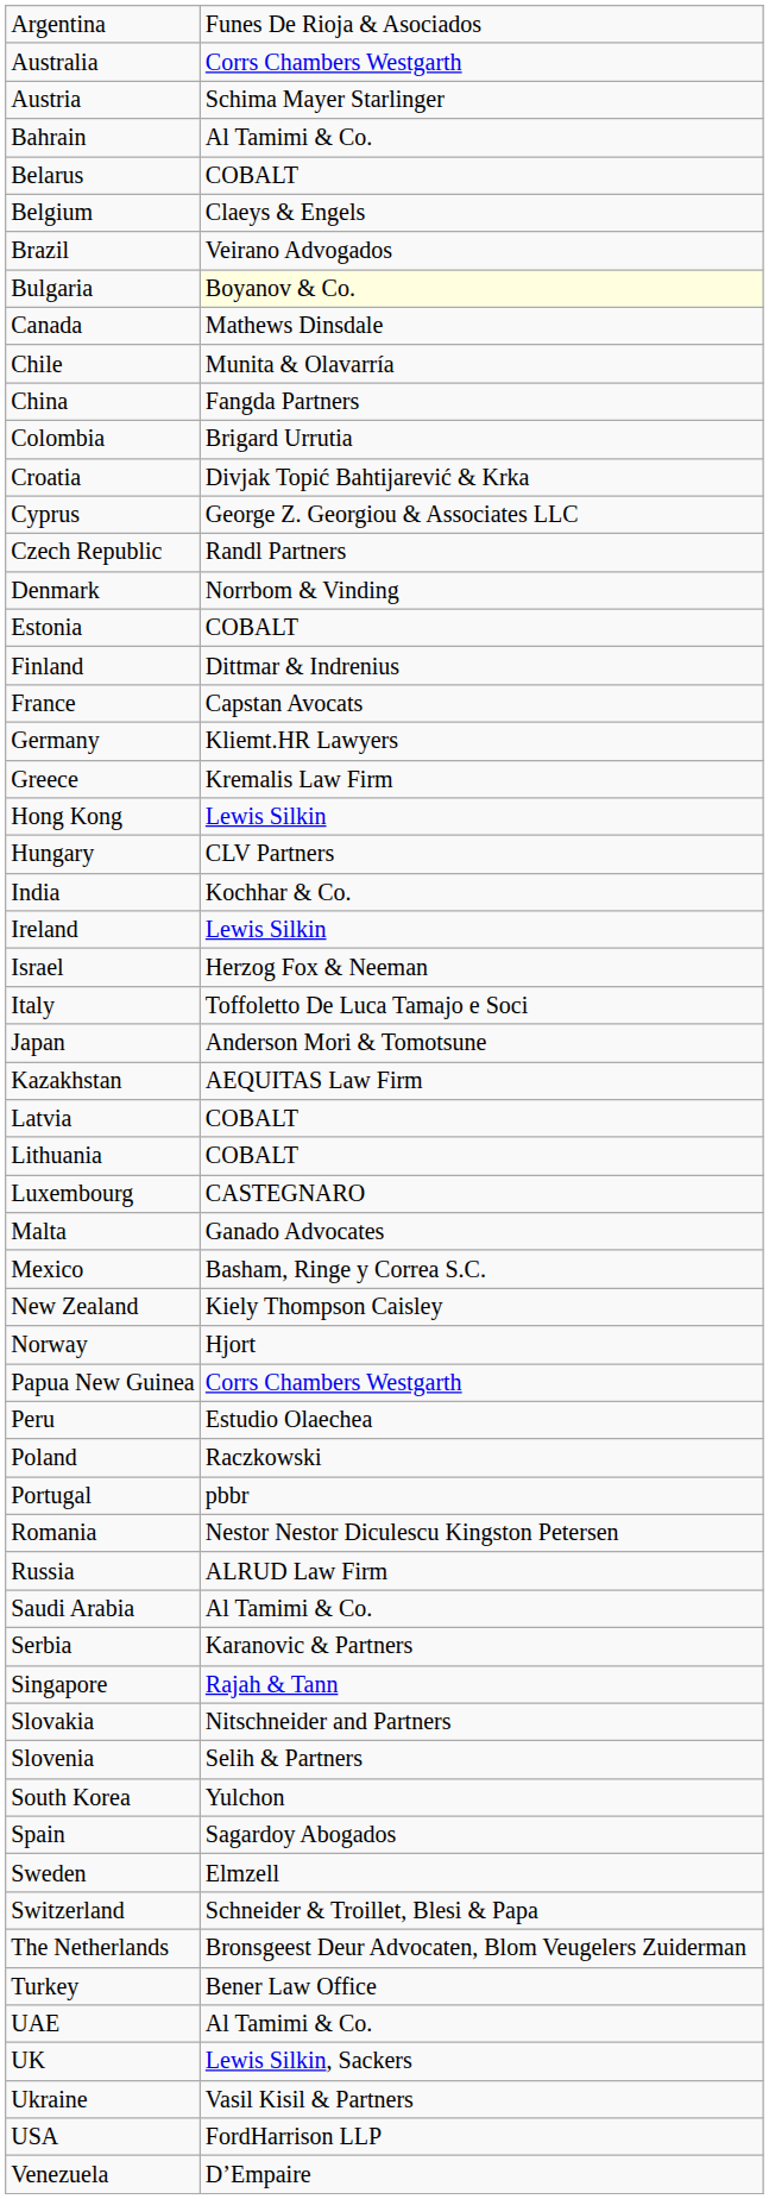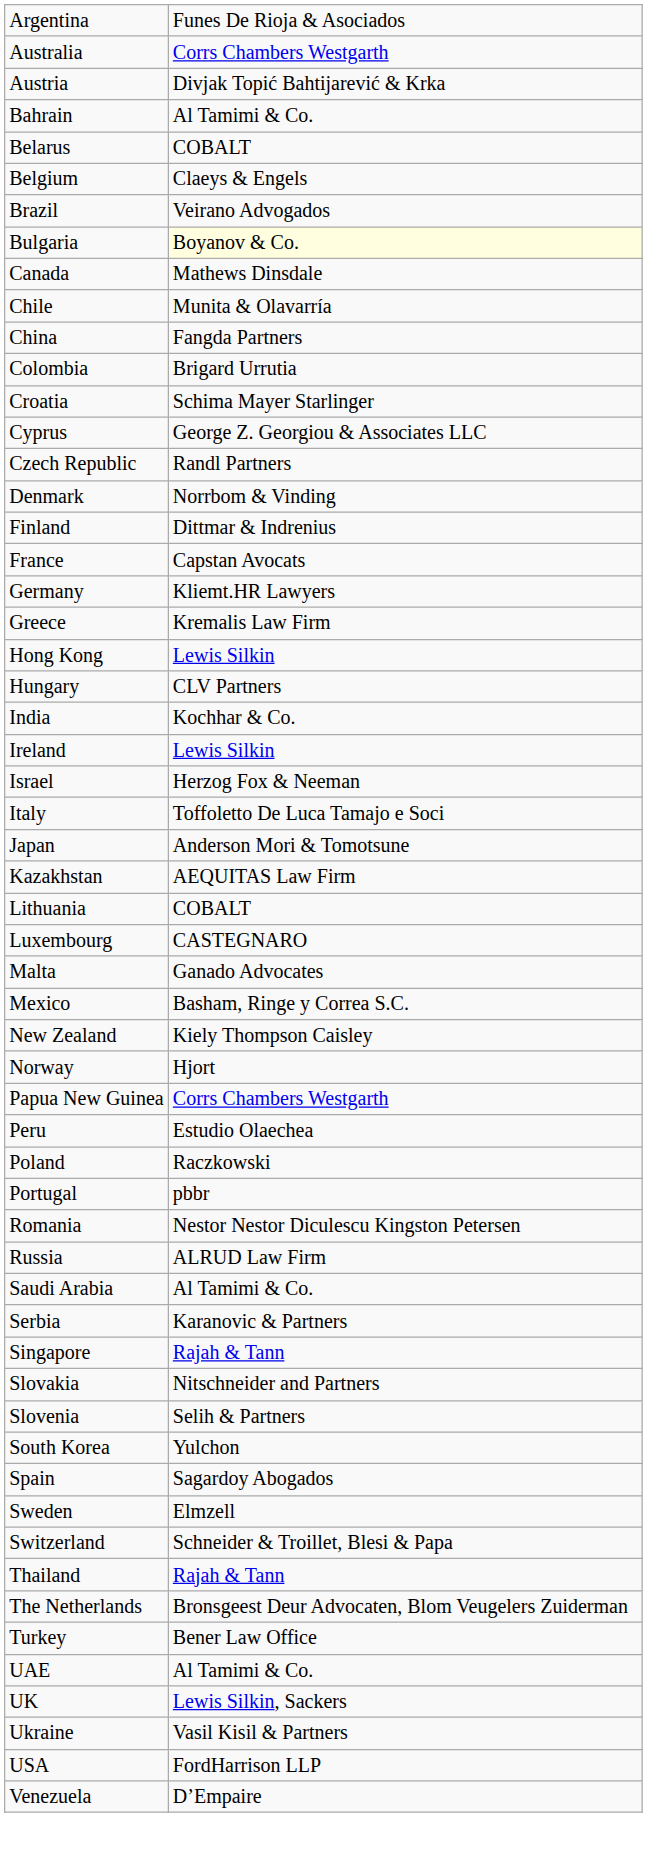 <table class="wikitable">
 <tr>
 <td>Argentina</td>
 <td>Funes De Rioja & Asociados</td>
 </tr>
 <tr>
 <td>Australia</td>
 <td><a href='#'>Corrs Chambers Westgarth</a></td>
 </tr>
 <tr>
 <td>Austria</td>
-<td>Schima Mayer Starlinger</td>
+<td>Divjak Topić Bahtijarević & Krka</td>
 </tr>
 <tr>
 <td>Bahrain</td>
 <td>Al Tamimi & Co.</td>
 </tr>
 <tr>
 <td>Belarus</td>
 <td>COBALT</td>
 </tr>
 <tr>
 <td>Belgium</td>
 <td>Claeys & Engels</td>
 </tr>
 <tr>
 <td>Brazil</td>
 <td>Veirano Advogados</td>
 </tr>
 <tr>
 <td>Bulgaria</td>
 <td style="background: lightyellow;">Boyanov & Co.</td>
 </tr>
 <tr>
 <td>Canada</td>
 <td>Mathews Dinsdale</td>
 </tr>
 <tr>
 <td>Chile</td>
 <td>Munita & Olavarría</td>
 </tr>
 <tr>
 <td>China</td>
 <td>Fangda Partners</td>
 </tr>
 <tr>
 <td>Colombia</td>
 <td>Brigard Urrutia</td>
 </tr>
 <tr>
 <td>Croatia</td>
-<td>Divjak Topić Bahtijarević & Krka</td>
+<td>Schima Mayer Starlinger</td>
 </tr>
 <tr>
 <td>Cyprus</td>
 <td>George Z. Georgiou & Associates LLC</td>
 </tr>
 <tr>
 <td>Czech Republic</td>
 <td>Randl Partners</td>
 </tr>
 <tr>
 <td>Denmark</td>
 <td>Norrbom & Vinding</td>
-</tr>
-<tr>
-<td>Estonia</td>
-<td>COBALT</td>
 </tr>
 <tr>
 <td>Finland</td>
 <td>Dittmar & Indrenius</td>
 </tr>
 <tr>
 <td>France</td>
 <td>Capstan Avocats</td>
 </tr>
 <tr>
 <td>Germany</td>
 <td>Kliemt.HR Lawyers</td>
 </tr>
 <tr>
 <td>Greece</td>
 <td>Kremalis Law Firm</td>
 </tr>
 <tr>
 <td>Hong Kong</td>
 <td><a href='#'>Lewis Silkin</a></td>
 </tr>
 <tr>
 <td>Hungary</td>
 <td>CLV Partners</td>
 </tr>
 <tr>
 <td>India</td>
 <td>Kochhar & Co.</td>
 </tr>
 <tr>
 <td>Ireland</td>
 <td><a href='#'>Lewis Silkin</a></td>
 </tr>
 <tr>
 <td>Israel</td>
 <td>Herzog Fox & Neeman</td>
 </tr>
 <tr>
 <td>Italy</td>
 <td>Toffoletto De Luca Tamajo e Soci</td>
 </tr>
 <tr>
 <td>Japan</td>
 <td>Anderson Mori & Tomotsune</td>
 </tr>
 <tr>
 <td>Kazakhstan</td>
 <td>AEQUITAS Law Firm</td>
-</tr>
-<tr>
-<td>Latvia</td>
-<td>COBALT</td>
 </tr>
 <tr>
 <td>Lithuania</td>
 <td>COBALT</td>
 </tr>
 <tr>
 <td>Luxembourg</td>
 <td>CASTEGNARO</td>
 </tr>
 <tr>
 <td>Malta</td>
 <td>Ganado Advocates</td>
 </tr>
 <tr>
 <td>Mexico</td>
 <td>Basham, Ringe y Correa S.C.</td>
 </tr>
 <tr>
 <td>New Zealand</td>
 <td>Kiely Thompson Caisley</td>
 </tr>
 <tr>
 <td>Norway</td>
 <td>Hjort</td>
 </tr>
 <tr>
 <td>Papua New Guinea</td>
 <td><a href='#'>Corrs Chambers Westgarth</a></td>
 </tr>
 <tr>
 <td>Peru</td>
 <td>Estudio Olaechea</td>
 </tr>
 <tr>
 <td>Poland</td>
 <td>Raczkowski</td>
 </tr>
 <tr>
 <td>Portugal</td>
 <td>pbbr</td>
 </tr>
 <tr>
 <td>Romania</td>
 <td>Nestor Nestor Diculescu Kingston Petersen</td>
 </tr>
 <tr>
 <td>Russia</td>
 <td>ALRUD Law Firm</td>
 </tr>
 <tr>
 <td>Saudi Arabia</td>
 <td>Al Tamimi & Co.</td>
 </tr>
 <tr>
 <td>Serbia</td>
 <td>Karanovic & Partners</td>
 </tr>
 <tr>
 <td>Singapore</td>
 <td><a href='#'>Rajah & Tann</a></td>
 </tr>
 <tr>
 <td>Slovakia</td>
 <td>Nitschneider and Partners</td>
 </tr>
 <tr>
 <td>Slovenia</td>
 <td>Selih & Partners</td>
 </tr>
 <tr>
 <td>South Korea</td>
 <td>Yulchon</td>
 </tr>
 <tr>
 <td>Spain</td>
 <td>Sagardoy Abogados</td>
 </tr>
 <tr>
 <td>Sweden</td>
 <td>Elmzell</td>
 </tr>
 <tr>
 <td>Switzerland</td>
 <td>Schneider & Troillet, Blesi & Papa</td>
 </tr>
 <tr>
+<td>Thailand</td>
+<td><a href='#'>Rajah & Tann</a></td>
+</tr>
+<tr>
 <td>The Netherlands</td>
 <td>Bronsgeest Deur Advocaten, Blom Veugelers Zuiderman  </td>
 </tr>
 <tr>
 <td>Turkey</td>
 <td>Bener Law Office</td>
 </tr>
 <tr>
 <td>UAE</td>
 <td>Al Tamimi & Co.</td>
 </tr>
 <tr>
 <td>UK</td>
 <td><a href='#'>Lewis Silkin</a>, Sackers</td>
 </tr>
 <tr>
 <td>Ukraine</td>
 <td>Vasil Kisil & Partners</td>
 </tr>
 <tr>
 <td>USA</td>
 <td>FordHarrison LLP</td>
 </tr>
 <tr>
 <td>Venezuela</td>
 <td>D’Empaire</td>
 </tr>
 </table>
